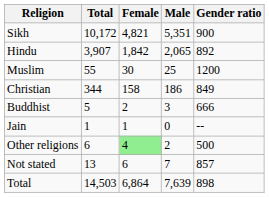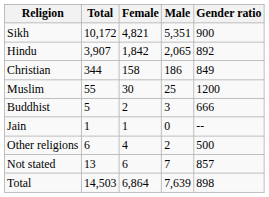 <table class="wikitable sortable">
 <tr>
 <th>Religion</th>
 <th>Total</th>
 <th>Female</th>
 <th>Male</th>
 <th>Gender ratio</th>
 </tr>
 <tr>
 <td>Sikh</td>
 <td>10,172</td>
 <td>4,821</td>
 <td>5,351</td>
 <td>900</td>
 </tr>
 <tr>
 <td>Hindu</td>
 <td>3,907</td>
 <td>1,842</td>
 <td>2,065</td>
 <td>892</td>
 </tr>
 <tr>
+<td>Christian</td>
+<td>344</td>
+<td>158</td>
+<td>186</td>
+<td>849</td>
+</tr>
+<tr>
 <td>Muslim</td>
 <td>55</td>
 <td>30</td>
 <td>25</td>
 <td>1200</td>
-</tr>
-<tr>
-<td>Christian</td>
-<td>344</td>
-<td>158</td>
-<td>186</td>
-<td>849</td>
 </tr>
 <tr>
 <td>Buddhist</td>
 <td>5</td>
 <td>2</td>
 <td>3</td>
 <td>666</td>
 </tr>
 <tr>
 <td>Jain</td>
 <td>1</td>
 <td>1</td>
 <td>0</td>
 <td>--</td>
 </tr>
 <tr>
 <td>Other religions</td>
 <td>6</td>
-<td style="background: lightgreen;">4</td>
+<td>4</td>
 <td>2</td>
 <td>500</td>
 </tr>
 <tr>
 <td>Not stated</td>
 <td>13</td>
 <td>6</td>
 <td>7</td>
 <td>857</td>
 </tr>
 <tr>
 <td>Total</td>
 <td>14,503</td>
 <td>6,864</td>
 <td>7,639</td>
 <td>898</td>
 </tr>
 </table>
